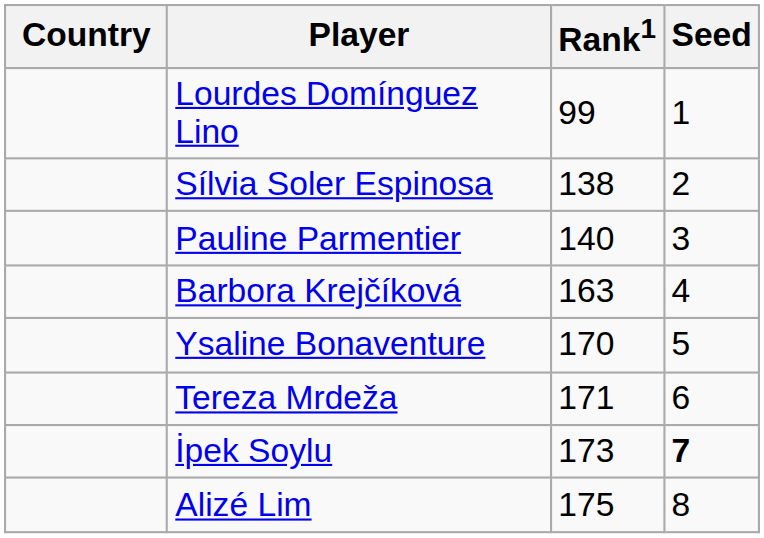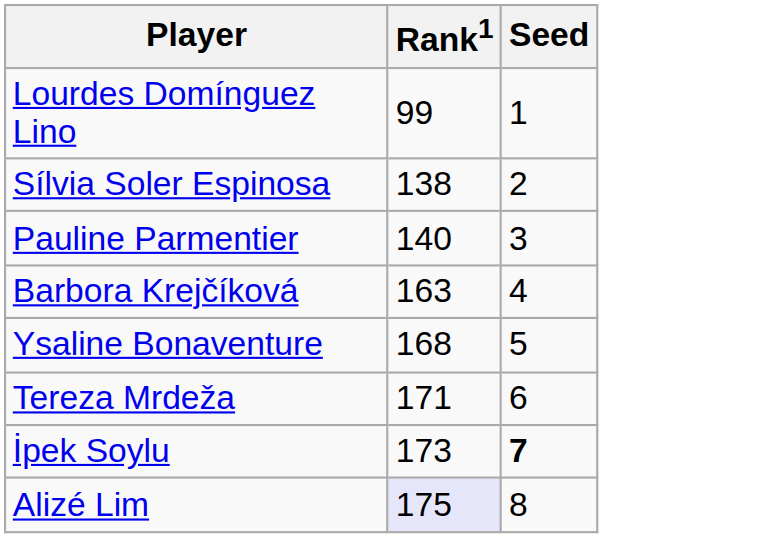 <table class="sortable wikitable">
 <tr>
-<th width="70">Country</th>
 <th width="175">Player</th>
 <th>Rank<sup>1</sup></th>
 <th>Seed</th>
 </tr>
 <tr>
-<td></td>
 <td><a href='#'>Lourdes Domínguez Lino</a></td>
 <td>99</td>
 <td>1</td>
 </tr>
 <tr>
-<td></td>
 <td><a href='#'>Sílvia Soler Espinosa</a></td>
 <td>138</td>
 <td>2</td>
 </tr>
 <tr>
-<td></td>
 <td><a href='#'>Pauline Parmentier</a></td>
 <td>140</td>
 <td>3</td>
 </tr>
 <tr>
-<td></td>
 <td><a href='#'>Barbora Krejčíková</a></td>
 <td>163</td>
 <td>4</td>
 </tr>
 <tr>
-<td></td>
 <td><a href='#'>Ysaline Bonaventure</a></td>
-<td>170</td>
+<td>168</td>
 <td>5</td>
 </tr>
 <tr>
-<td></td>
 <td><a href='#'>Tereza Mrdeža</a></td>
 <td>171</td>
 <td>6</td>
 </tr>
 <tr>
-<td></td>
 <td><a href='#'>İpek Soylu</a></td>
 <td>173</td>
 <td><strong>7</strong></td>
 </tr>
 <tr>
-<td></td>
 <td><a href='#'>Alizé Lim</a></td>
-<td>175</td>
+<td style="background: lavender;">175</td>
 <td>8</td>
 </tr>
 </table>
